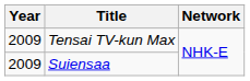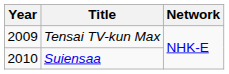 <table class="wikitable">
 <tr>
 <th>Year</th>
 <th>Title</th>
 <th>Network</th>
 </tr>
 <tr>
 <td>2009</td>
 <td><em>Tensai TV-kun Max</em></td>
 <td rowspan="2"><a href='#'>NHK-E</a></td>
 </tr>
 <tr>
-<td>2009</td>
+<td>2010</td>
 <td><em><a href='#'>Suiensaa</a></em></td>
 </tr>
 </table>
